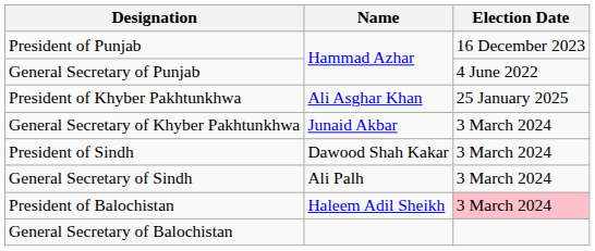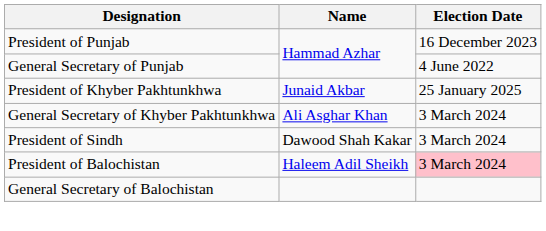 <table class="wikitable">
 <tr>
 <th>Designation</th>
 <th>Name</th>
 <th>Election Date</th>
 </tr>
 <tr>
 <td>President of Punjab</td>
 <td rowspan="2"><a href='#'>Hammad Azhar</a></td>
 <td>16 December 2023</td>
 </tr>
 <tr>
 <td>General Secretary of Punjab</td>
 <td>4 June 2022</td>
 </tr>
 <tr>
 <td>President of Khyber Pakhtunkhwa</td>
-<td><a href='#'>Ali Asghar Khan</a></td>
+<td><a href='#'>Junaid Akbar</a></td>
 <td>25 January 2025</td>
 </tr>
 <tr>
 <td>General Secretary of Khyber Pakhtunkhwa</td>
-<td><a href='#'>Junaid Akbar</a></td>
+<td><a href='#'>Ali Asghar Khan</a></td>
 <td>3 March 2024</td>
 </tr>
 <tr>
 <td>President of Sindh</td>
 <td>Dawood Shah Kakar</td>
-<td>3 March 2024</td>
-</tr>
-<tr>
-<td>General Secretary of Sindh</td>
-<td>Ali Palh</td>
 <td>3 March 2024</td>
 </tr>
 <tr>
 <td>President of Balochistan</td>
 <td><a href='#'>Haleem Adil Sheikh</a></td>
 <td style="background: pink;">3 March 2024</td>
 </tr>
 <tr>
 <td>General Secretary of Balochistan</td>
 <td></td>
 <td></td>
 </tr>
 </table>
